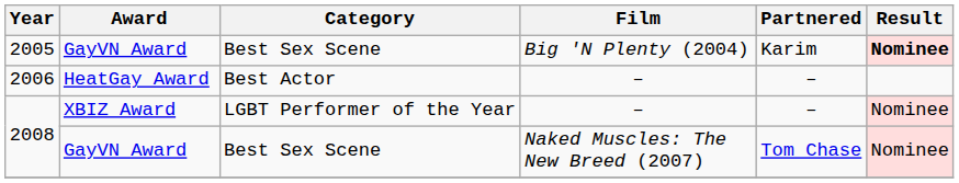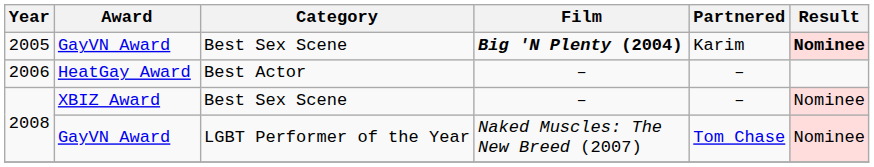 <table class="wikitable" style="font-size:95%;">
 <tr>
 <th>Year</th>
 <th width="100px">Award</th>
 <th>Category</th>
 <th width="150px">Film</th>
 <th>Partnered</th>
 <th>Result</th>
 </tr>
 <tr>
 <td>2005</td>
 <td><a href='#'>GayVN Award</a></td>
 <td>Best Sex Scene</td>
-<td><em>Big 'N Plenty</em> (2004)</td>
+<td><strong><em>Big 'N Plenty</em> (2004)</strong></td>
 <td>Karim</td>
 <td style="background: #ffdddd"><strong>Nominee</strong></td>
 </tr>
 <tr>
 <td>2006</td>
 <td><a href='#'>HeatGay Award</a></td>
 <td>Best Actor</td>
 <td align="center">–</td>
 <td align="center">–</td>
 <td></td>
 </tr>
 <tr>
 <td rowspan="2">2008</td>
 <td><a href='#'>XBIZ Award</a></td>
-<td>LGBT Performer of the Year</td>
+<td>Best Sex Scene</td>
 <td align="center">–</td>
 <td align="center">–</td>
 <td style="background: #ffdddd">Nominee</td>
 </tr>
 <tr>
 <td><a href='#'>GayVN Award</a></td>
-<td>Best Sex Scene</td>
+<td>LGBT Performer of the Year</td>
 <td><em>Naked Muscles: The New Breed</em> (2007)</td>
 <td><a href='#'>Tom Chase</a></td>
 <td style="background: #ffdddd">Nominee</td>
 </tr>
 <tr>
 </tr>
 </table>
